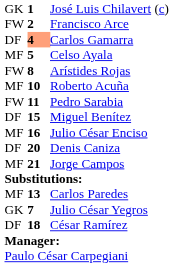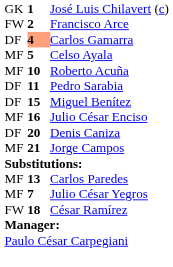 <table style="font-size: 90%" cellspacing="0" cellpadding="0" align="center">
 <tr>
 <th width="25"></th>
 <th width="25"></th>
 </tr>
 <tr>
 <td>GK</td>
 <td><strong>1</strong></td>
 <td><a href='#'>José Luis Chilavert</a> (<a href='#'>c</a>)</td>
 </tr>
 <tr>
 <td>FW</td>
 <td><strong>2</strong></td>
 <td><a href='#'>Francisco Arce</a></td>
 <td></td>
 </tr>
 <tr>
 <td>DF</td>
 <td style="background: lightsalmon;"><strong>4</strong></td>
 <td><a href='#'>Carlos Gamarra</a></td>
 </tr>
 <tr>
 <td>MF</td>
 <td><strong>5</strong></td>
 <td><a href='#'>Celso Ayala</a></td>
 <td></td>
 <td></td>
 </tr>
 <tr>
-<td>FW</td>
-<td><strong>8</strong></td>
-<td><a href='#'>Arístides Rojas</a></td>
-<td></td>
-<td></td>
-</tr>
-<tr>
 <td>MF</td>
 <td><strong>10</strong></td>
 <td><a href='#'>Roberto Acuña</a></td>
 </tr>
 <tr>
-<td>FW</td>
+<td>DF</td>
 <td><strong>11</strong></td>
 <td><a href='#'>Pedro Sarabia</a></td>
 </tr>
 <tr>
 <td>DF</td>
 <td><strong>15</strong></td>
 <td><a href='#'>Miguel Benítez</a></td>
 </tr>
 <tr>
 <td>MF</td>
 <td><strong>16</strong></td>
 <td><a href='#'>Julio César Enciso</a></td>
 <td></td>
 </tr>
 <tr>
 <td>DF</td>
 <td><strong>20</strong></td>
 <td><a href='#'>Denis Caniza</a></td>
 </tr>
 <tr>
 <td>MF</td>
 <td><strong>21</strong></td>
 <td><a href='#'>Jorge Campos</a></td>
 <td></td>
 <td></td>
 </tr>
 <tr>
 <td colspan=3><strong>Substitutions:</strong></td>
 </tr>
 <tr>
 <td>MF</td>
 <td><strong>13</strong></td>
 <td><a href='#'>Carlos Paredes</a></td>
 <td></td>
 <td></td>
 </tr>
 <tr>
-<td>GK</td>
+<td>MF</td>
 <td><strong>7</strong></td>
 <td><a href='#'>Julio César Yegros</a></td>
 <td></td>
 <td></td>
 </tr>
 <tr>
-<td>DF</td>
+<td>FW</td>
 <td><strong>18</strong></td>
 <td><a href='#'>César Ramírez</a></td>
 <td></td>
 <td></td>
 </tr>
 <tr>
 <td colspan=3><strong>Manager:</strong></td>
 </tr>
 <tr>
 <td colspan="4"> <a href='#'>Paulo César Carpegiani</a></td>
 </tr>
 </table>
